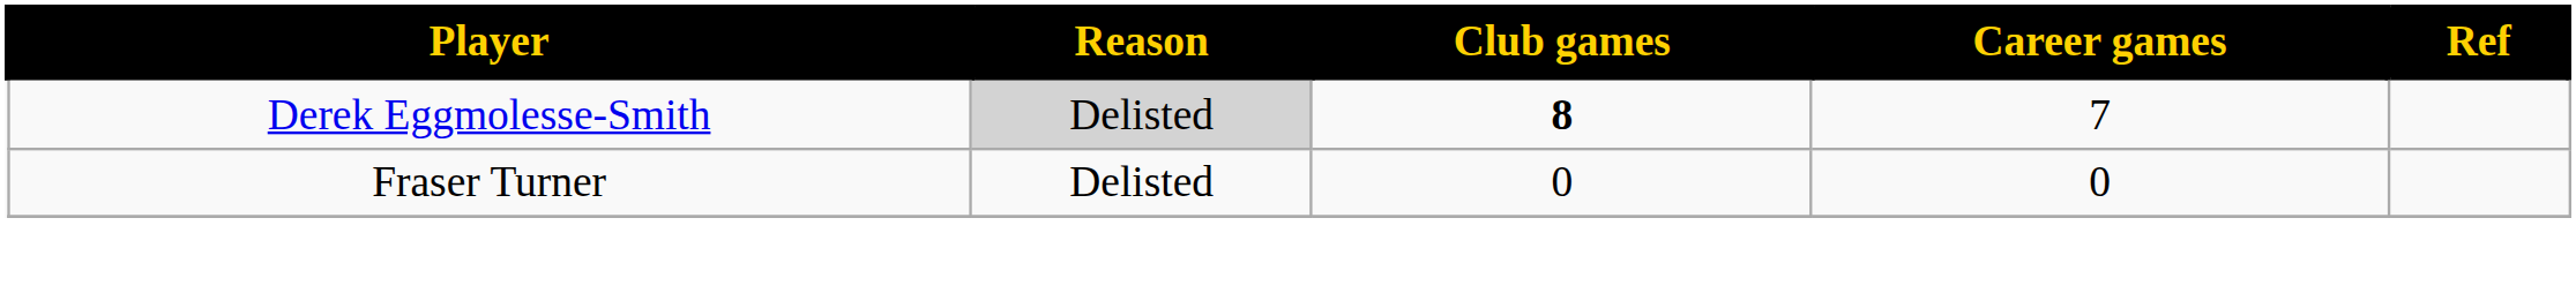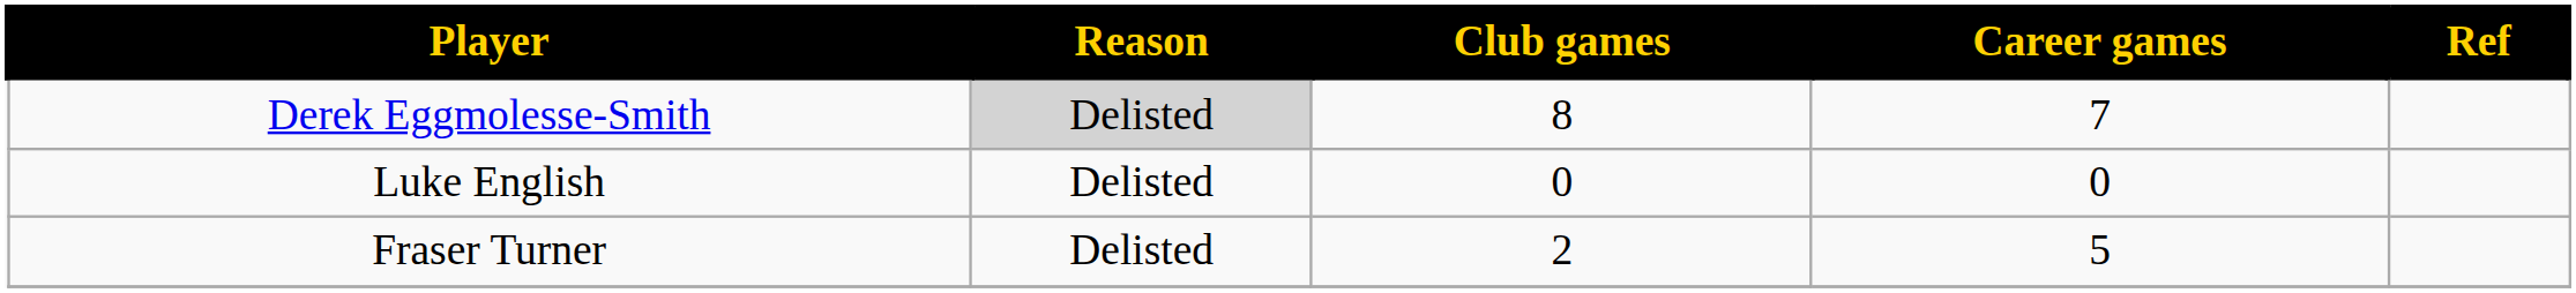 <table class="wikitable" style="text-align:center; font-size:100%; width:60%;">
 <tr>
 <th style="background:black; color:#FED102; border: solid black 2px;">Player</th>
 <th style="background:black; color:#FED102; border: solid black 2px;">Reason</th>
 <th style="background:black; color:#FED102; border: solid black 2px;">Club games</th>
 <th style="background:black; color:#FED102; border: solid black 2px;">Career games</th>
 <th style="background:black; color:#FED102; border: solid black 2px;">Ref</th>
 </tr>
 <tr>
 <td><a href='#'>Derek Eggmolesse-Smith</a></td>
 <td style="background: lightgrey;">Delisted</td>
-<td><strong>8</strong></td>
+<td>8</td>
 <td>7</td>
 <td></td>
 </tr>
 <tr>
-<td>Fraser Turner</td>
+<td>Luke English</td>
 <td>Delisted</td>
 <td>0</td>
 <td>0</td>
 <td></td>
 </tr>
 <tr>
+<td>Fraser Turner</td>
+<td>Delisted</td>
+<td>2</td>
+<td>5</td>
+<td></td>
+</tr>
+<tr>
 </tr>
 </table>
